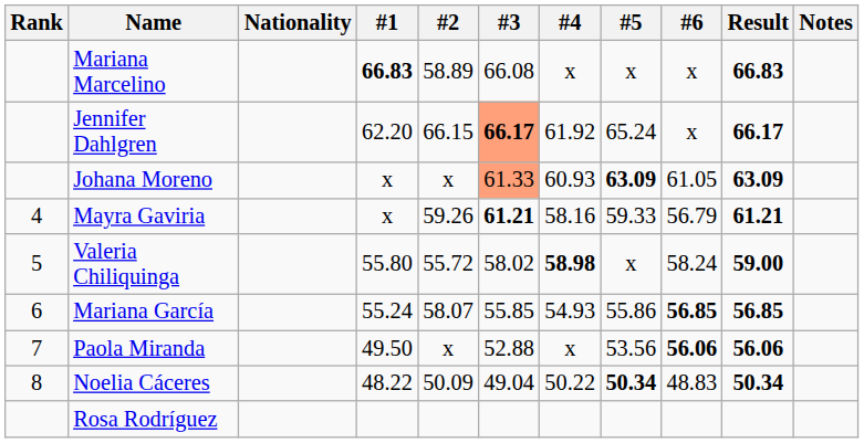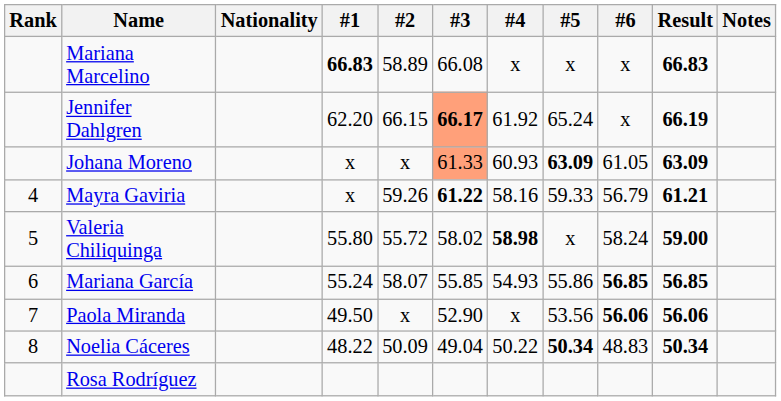 <table class="wikitable sortable" style="text-align:center;font-size=95%">
 <tr>
 <th>Rank</th>
 <th>Name</th>
 <th>Nationality</th>
 <th>#1</th>
 <th>#2</th>
 <th>#3</th>
 <th>#4</th>
 <th>#5</th>
 <th>#6</th>
 <th>Result</th>
 <th>Notes</th>
 </tr>
 <tr>
 <td></td>
 <td align=left><a href='#'>Mariana Marcelino</a></td>
 <td align=left></td>
 <td><strong>66.83</strong></td>
 <td>58.89</td>
 <td>66.08</td>
 <td>x</td>
 <td>x</td>
 <td>x</td>
 <td><strong>66.83</strong></td>
 <td></td>
 </tr>
 <tr>
 <td></td>
 <td align=left><a href='#'>Jennifer Dahlgren</a></td>
 <td align=left></td>
 <td>62.20</td>
 <td>66.15</td>
 <td style="background: lightsalmon;"><strong>66.17</strong></td>
 <td>61.92</td>
 <td>65.24</td>
 <td>x</td>
-<td><strong>66.17</strong></td>
+<td><strong>66.19</strong></td>
 <td></td>
 </tr>
 <tr>
 <td></td>
 <td align=left><a href='#'>Johana Moreno</a></td>
 <td align=left></td>
 <td>x</td>
 <td>x</td>
 <td style="background: lightsalmon;">61.33</td>
 <td>60.93</td>
 <td><strong>63.09</strong></td>
 <td>61.05</td>
 <td><strong>63.09</strong></td>
 <td></td>
 </tr>
 <tr>
 <td>4</td>
 <td align=left><a href='#'>Mayra Gaviria</a></td>
 <td align=left></td>
 <td>x</td>
 <td>59.26</td>
-<td><strong>61.21</strong></td>
+<td><strong>61.22</strong></td>
 <td>58.16</td>
 <td>59.33</td>
 <td>56.79</td>
 <td><strong>61.21</strong></td>
 <td></td>
 </tr>
 <tr>
 <td>5</td>
 <td align=left><a href='#'>Valeria Chiliquinga</a></td>
 <td align=left></td>
 <td>55.80</td>
 <td>55.72</td>
 <td>58.02</td>
 <td><strong>58.98</strong></td>
 <td>x</td>
 <td>58.24</td>
 <td><strong>59.00</strong></td>
 <td></td>
 </tr>
 <tr>
 <td>6</td>
 <td align=left><a href='#'>Mariana García</a></td>
 <td align=left></td>
 <td>55.24</td>
 <td>58.07</td>
 <td>55.85</td>
 <td>54.93</td>
 <td>55.86</td>
 <td><strong>56.85</strong></td>
 <td><strong>56.85</strong></td>
 <td></td>
 </tr>
 <tr>
 <td>7</td>
 <td align=left><a href='#'>Paola Miranda</a></td>
 <td align=left></td>
 <td>49.50</td>
 <td>x</td>
-<td>52.88</td>
+<td>52.90</td>
 <td>x</td>
 <td>53.56</td>
 <td><strong>56.06</strong></td>
 <td><strong>56.06</strong></td>
 <td></td>
 </tr>
 <tr>
 <td>8</td>
 <td align=left><a href='#'>Noelia Cáceres</a></td>
 <td align=left></td>
 <td>48.22</td>
 <td>50.09</td>
 <td>49.04</td>
 <td>50.22</td>
 <td><strong>50.34</strong></td>
 <td>48.83</td>
 <td><strong>50.34</strong></td>
 <td></td>
 </tr>
 <tr>
 <td></td>
 <td align=left><a href='#'>Rosa Rodríguez</a></td>
 <td align=left></td>
 <td></td>
 <td></td>
 <td></td>
 <td></td>
 <td></td>
 <td></td>
 <td><strong></strong></td>
 <td></td>
 </tr>
 </table>
